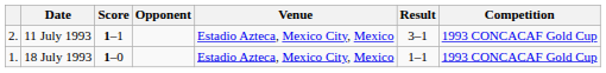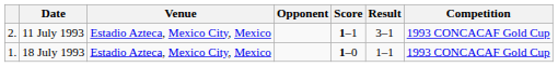 <table class="wikitable">
 <tr>
 <th></th>
 <th>Date</th>
+<th>Venue</th>
+<th>Opponent</th>
 <th>Score</th>
-<th>Opponent</th>
-<th>Venue</th>
 <th>Result</th>
 <th>Competition</th>
 </tr>
 <tr>
 <td align="center">2.</td>
 <td>11 July 1993</td>
+<td><a href='#'>Estadio Azteca</a>, <a href='#'>Mexico City</a>, <a href='#'>Mexico</a></td>
+<td></td>
 <td align="center"><strong>1</strong>–1</td>
-<td></td>
-<td><a href='#'>Estadio Azteca</a>, <a href='#'>Mexico City</a>, <a href='#'>Mexico</a></td>
 <td align="center">3–1</td>
 <td><a href='#'>1993 CONCACAF Gold Cup</a></td>
 </tr>
 <tr>
 <td align="center">1.</td>
 <td>18 July 1993</td>
+<td><a href='#'>Estadio Azteca</a>, <a href='#'>Mexico City</a>, <a href='#'>Mexico</a></td>
+<td></td>
 <td align="center"><strong>1</strong>–0</td>
-<td></td>
-<td><a href='#'>Estadio Azteca</a>, <a href='#'>Mexico City</a>, <a href='#'>Mexico</a></td>
 <td align="center">1–1</td>
 <td><a href='#'>1993 CONCACAF Gold Cup</a></td>
 </tr>
 </table>
